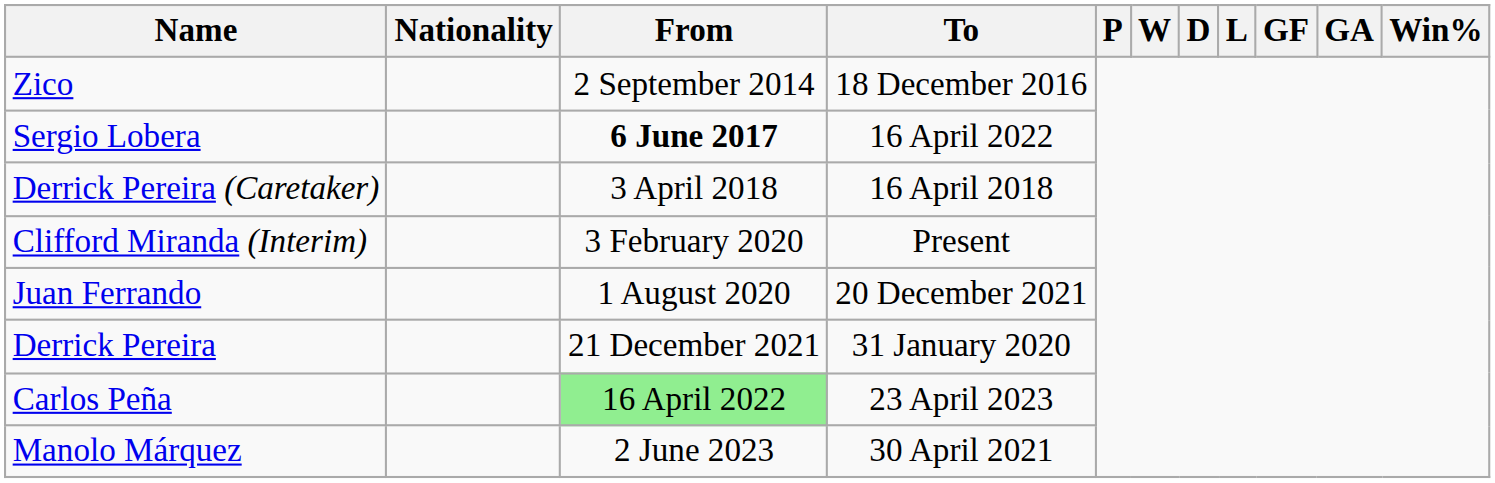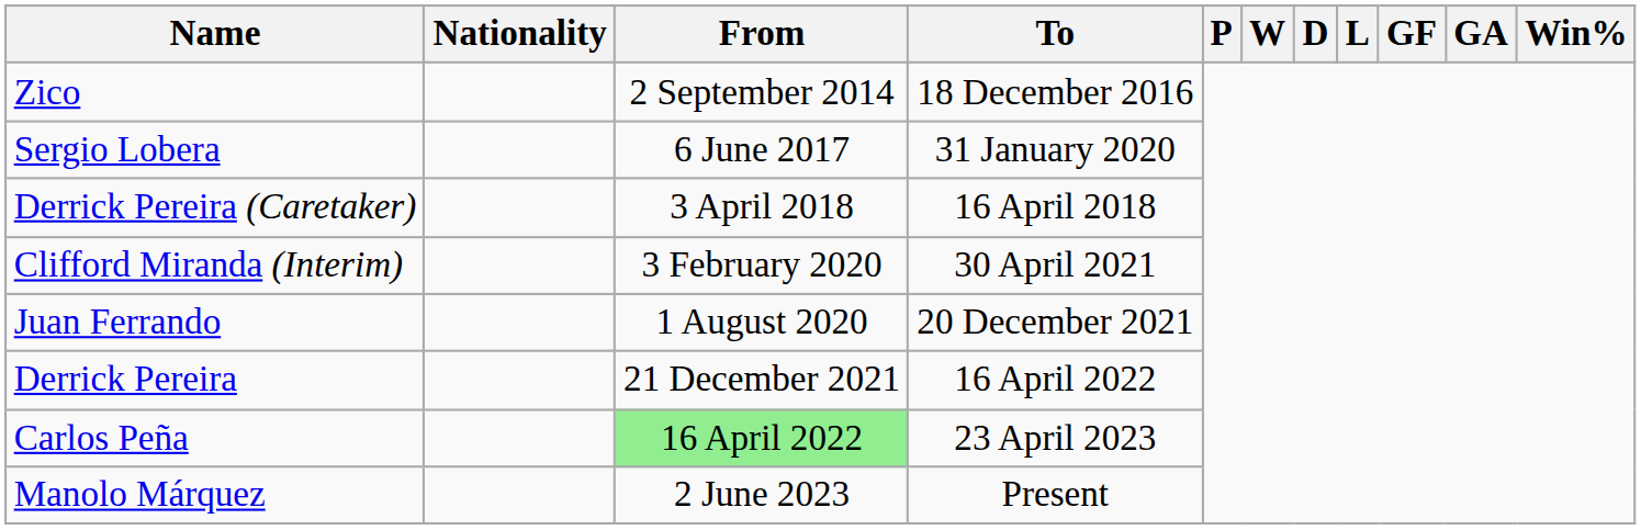 <table class="wikitable plainrowheaders sortable" style="text-align:center">
 <tr>
 <th>Name</th>
 <th>Nationality</th>
 <th>From</th>
 <th class="unsortable">To</th>
 <th>P</th>
 <th>W</th>
 <th>D</th>
 <th>L</th>
 <th>GF</th>
 <th>GA</th>
 <th>Win%</th>
 </tr>
 <tr>
 <td scope=row style=text-align:left><a href='#'>Zico</a></td>
 <td align=left></td>
 <td align=center>2 September 2014</td>
 <td align=center>18 December 2016<br></td>
 </tr>
 <tr>
 <td scope=row style=text-align:left><a href='#'>Sergio Lobera</a></td>
 <td align=left></td>
-<td align=center><strong>6 June 2017</strong></td>
-<td align=center>16 April 2022<br></td>
+<td align=center>6 June 2017</td>
+<td align=center>31 January 2020<br></td>
 </tr>
 <tr>
 <td scope=row style=text-align:left><a href='#'>Derrick Pereira</a> <em>(Caretaker)</em></td>
 <td align=left></td>
 <td align=center>3 April 2018</td>
 <td align=center>16 April 2018<br></td>
 </tr>
 <tr>
 <td scope=row style=text-align:left><a href='#'>Clifford Miranda</a> <em>(Interim)</em></td>
 <td align=left></td>
 <td align=center>3 February 2020</td>
-<td align=center>Present<br></td>
+<td align=center>30 April 2021<br></td>
 </tr>
 <tr>
 <td scope=row style=text-align:left><a href='#'>Juan Ferrando</a></td>
 <td align=left></td>
 <td align=center>1 August 2020</td>
 <td align=center>20 December 2021<br></td>
 </tr>
 <tr>
 <td scope=row style=text-align:left><a href='#'>Derrick Pereira</a></td>
 <td align=left></td>
 <td align=center>21 December 2021</td>
-<td align=center>31 January 2020<br></td>
+<td align=center>16 April 2022<br></td>
 </tr>
 <tr>
 <td scope=row style=text-align:left><a href='#'>Carlos Peña</a></td>
 <td align=left></td>
 <td align=center style="background: lightgreen;">16 April 2022</td>
 <td align=center>23 April 2023<br></td>
 </tr>
 <tr>
 <td scope=row style=text-align:left><a href='#'>Manolo Márquez</a></td>
 <td align=left></td>
 <td align=center>2 June 2023</td>
-<td align=center>30 April 2021<br></td>
+<td align=center>Present<br></td>
 </tr>
 </table>
